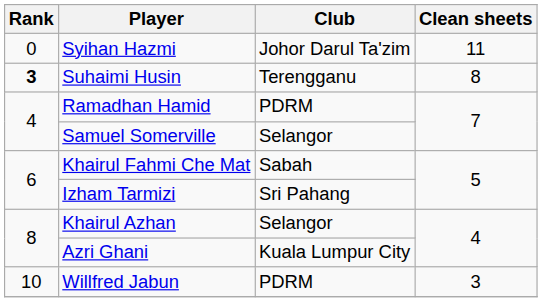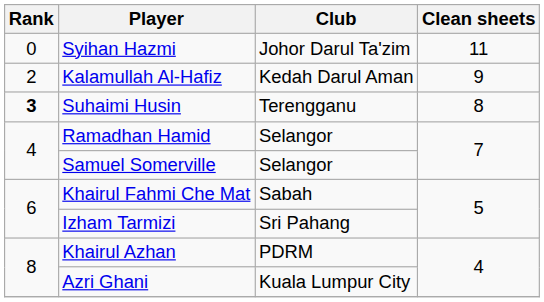 <table class="wikitable" style="text-align:center">
 <tr>
 <th>Rank</th>
 <th>Player</th>
 <th>Club</th>
 <th>Clean sheets</th>
 </tr>
 <tr>
 <td>0</td>
 <td style="text-align:left;"> <a href='#'>Syihan Hazmi</a></td>
 <td style="text-align:left;">Johor Darul Ta'zim</td>
 <td>11</td>
 </tr>
 <tr>
+<td>2</td>
+<td style="text-align:left;"> <a href='#'>Kalamullah Al-Hafiz</a></td>
+<td style="text-align:left;">Kedah Darul Aman</td>
+<td>9</td>
+</tr>
+<tr>
 <td><strong>3</strong></td>
 <td style="text-align:left;"> <a href='#'>Suhaimi Husin</a></td>
 <td style="text-align:left;">Terengganu</td>
 <td>8</td>
 </tr>
 <tr>
 <td rowspan=2>4</td>
 <td style="text-align:left;"> <a href='#'>Ramadhan Hamid</a></td>
-<td style="text-align:left;">PDRM</td>
+<td style="text-align:left;">Selangor</td>
 <td rowspan=2>7</td>
 </tr>
 <tr>
 <td style="text-align:left;"> <a href='#'>Samuel Somerville</a></td>
 <td style="text-align:left;">Selangor</td>
 </tr>
 <tr>
 <td rowspan=2>6</td>
 <td style="text-align:left;"> <a href='#'>Khairul Fahmi Che Mat</a></td>
 <td style="text-align:left;">Sabah</td>
 <td rowspan=2>5</td>
 </tr>
 <tr>
 <td style="text-align:left;"> <a href='#'>Izham Tarmizi</a></td>
 <td style="text-align:left;">Sri Pahang</td>
 </tr>
 <tr>
 <td rowspan=2>8</td>
 <td style="text-align:left;"> <a href='#'>Khairul Azhan</a></td>
-<td style="text-align:left;">Selangor</td>
+<td style="text-align:left;">PDRM</td>
 <td rowspan=2>4</td>
 </tr>
 <tr>
 <td style="text-align:left;"> <a href='#'>Azri Ghani</a></td>
 <td style="text-align:left;">Kuala Lumpur City</td>
 </tr>
 <tr>
-<td>10</td>
-<td style="text-align:left;"> <a href='#'>Willfred Jabun</a></td>
-<td style="text-align:left;">PDRM</td>
-<td>3</td>
-</tr>
-<tr>
 </tr>
 </table>
